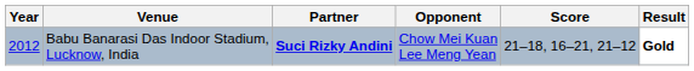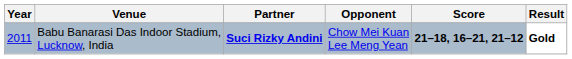 <table class="sortable wikitable" style="font-size: 90%">
 <tr>
 <th>Year</th>
 <th>Venue</th>
 <th>Partner</th>
 <th>Opponent</th>
 <th>Score</th>
 <th>Result</th>
 </tr>
 <tr style="background:#AABBCC">
-<td align="center"><a href='#'>2012</a></td>
+<td align="center"><a href='#'>2011</a></td>
 <td align="left">Babu Banarasi Das Indoor Stadium,<br><a href='#'>Lucknow</a>, India</td>
 <td align="left"><strong> <a href='#'>Suci Rizky Andini</a></strong></td>
 <td align="left"> <a href='#'>Chow Mei Kuan</a><br> <a href='#'>Lee Meng Yean</a></td>
-<td align="left">21–18, 16–21, 21–12</td>
+<td align="left"><strong>21–18, 16–21, 21–12</strong></td>
 <td style="text-align:left; background:white"> <strong>Gold</strong></td>
 </tr>
 </table>
